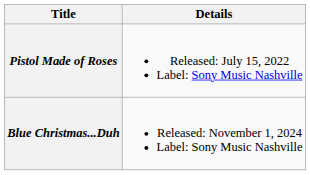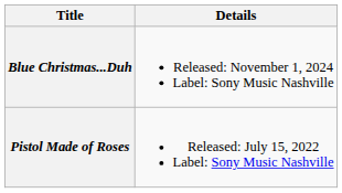 <table class="wikitable plainrowheaders" style="text-align:center;">
 <tr>
 <th scope="col">Title</th>
 <th scope="col">Details</th>
 </tr>
 <tr>
+<th scope="row"><em>Blue Christmas...Duh</em></th>
+<td><br><ul><li>Released: November 1, 2024</li><li>Label: Sony Music Nashville</li></ul></td>
+</tr>
+<tr>
 <th scope="row"><em>Pistol Made of Roses</em></th>
 <td><br><ul><li>Released: July 15, 2022</li><li>Label: <a href='#'>Sony Music Nashville</a></li></ul></td>
 </tr>
-<tr>
-<th scope="row"><em>Blue Christmas...Duh</em></th>
-<td><br><ul><li>Released: November 1, 2024</li><li>Label: Sony Music Nashville</li></ul></td>
-</tr>
 </table>
